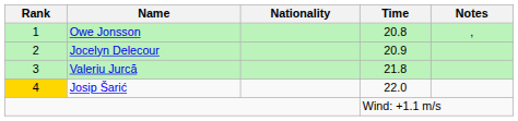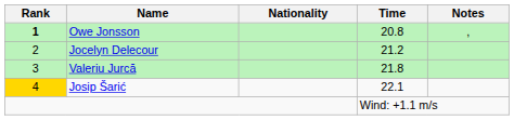 <table class="wikitable sortable" style="text-align:center;width: 55%">
 <tr>
 <th>Rank</th>
 <th>Name</th>
 <th>Nationality</th>
 <th>Time</th>
 <th>Notes</th>
 </tr>
 <tr bgcolor=bbf3bb>
-<td>1</td>
+<td><strong>1</strong></td>
 <td align=left><a href='#'>Owe Jonsson</a></td>
 <td align=left></td>
 <td>20.8</td>
 <td>, </td>
 </tr>
 <tr bgcolor=bbf3bb>
 <td>2</td>
 <td align=left><a href='#'>Jocelyn Delecour</a></td>
 <td align=left></td>
-<td>20.9</td>
+<td>21.2</td>
 <td></td>
 </tr>
 <tr bgcolor=bbf3bb>
 <td>3</td>
 <td align=left><a href='#'>Valeriu Jurcă</a></td>
 <td align=left></td>
 <td>21.8</td>
 <td></td>
 </tr>
 <tr>
 <td style="background: gold;">4</td>
 <td align=left><a href='#'>Josip Šarić</a></td>
 <td align=left></td>
-<td>22.0</td>
+<td>22.1</td>
 <td></td>
 </tr>
 <tr class="sortbottom">
 <td colspan="3"></td>
 <td colspan="2" style="text-align:left;">Wind: +1.1 m/s</td>
 </tr>
 </table>
